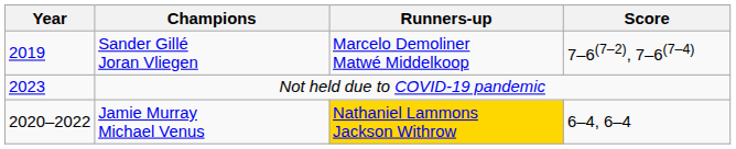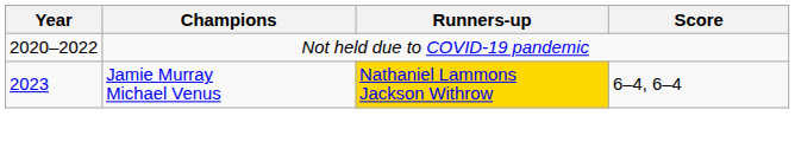 <table class="wikitable" style="font-size:90%">
 <tr>
 <th>Year</th>
 <th width="200">Champions</th>
 <th width="200">Runners-up</th>
 <th width="140">Score</th>
 </tr>
 <tr>
-<td><a href='#'>2019</a></td>
-<td> <a href='#'>Sander Gillé</a> <br>  <a href='#'>Joran Vliegen</a></td>
-<td> <a href='#'>Marcelo Demoliner</a><br> <a href='#'>Matwé Middelkoop</a></td>
-<td>7–6<sup>(7–2)</sup>, 7–6<sup>(7–4)</sup></td>
+<td style=background:>2020–2022</td>
+<td colspan="3" rowspan="1" align="center" style="background:"><em>Not held due to <a href='#'>COVID-19 pandemic</a></em></td>
 </tr>
 <tr>
 <td><a href='#'>2023</a></td>
-<td colspan="3" rowspan="1" align="center" style="background:"><em>Not held due to <a href='#'>COVID-19 pandemic</a></em></td>
-</tr>
-<tr>
-<td style=background:>2020–2022</td>
 <td> <a href='#'>Jamie Murray</a> <br>  <a href='#'>Michael Venus</a></td>
 <td style="background: gold;"> <a href='#'>Nathaniel Lammons</a><br> <a href='#'>Jackson Withrow</a></td>
 <td>6–4, 6–4</td>
 </tr>
 </table>
